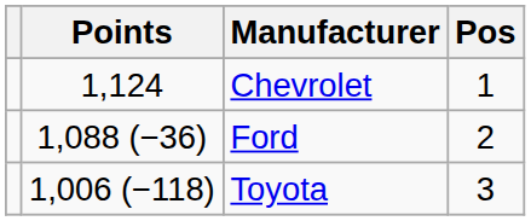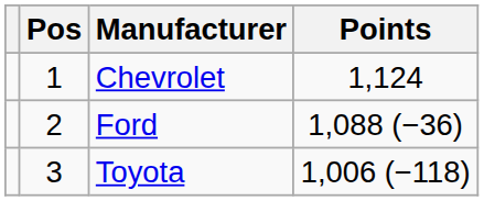 <table class="wikitable" style="font-size: 95%;">
 <tr>
 <th></th>
+<th>Pos</th>
+<th>Manufacturer</th>
 <th>Points</th>
-<th>Manufacturer</th>
-<th>Pos</th>
 </tr>
 <tr>
 <td align="left"></td>
+<td style="text-align:center;">1</td>
+<td><a href='#'>Chevrolet</a></td>
 <td style="text-align:center;">1,124</td>
-<td><a href='#'>Chevrolet</a></td>
-<td style="text-align:center;">1</td>
 </tr>
 <tr>
 <td align="left"></td>
+<td style="text-align:center;">2</td>
+<td><a href='#'>Ford</a></td>
 <td style="text-align:center;">1,088 (−36)</td>
-<td><a href='#'>Ford</a></td>
-<td style="text-align:center;">2</td>
 </tr>
 <tr>
 <td align="left"></td>
+<td style="text-align:center;">3</td>
+<td><a href='#'>Toyota</a></td>
 <td style="text-align:center;">1,006 (−118)</td>
-<td><a href='#'>Toyota</a></td>
-<td style="text-align:center;">3</td>
 </tr>
 </table>
